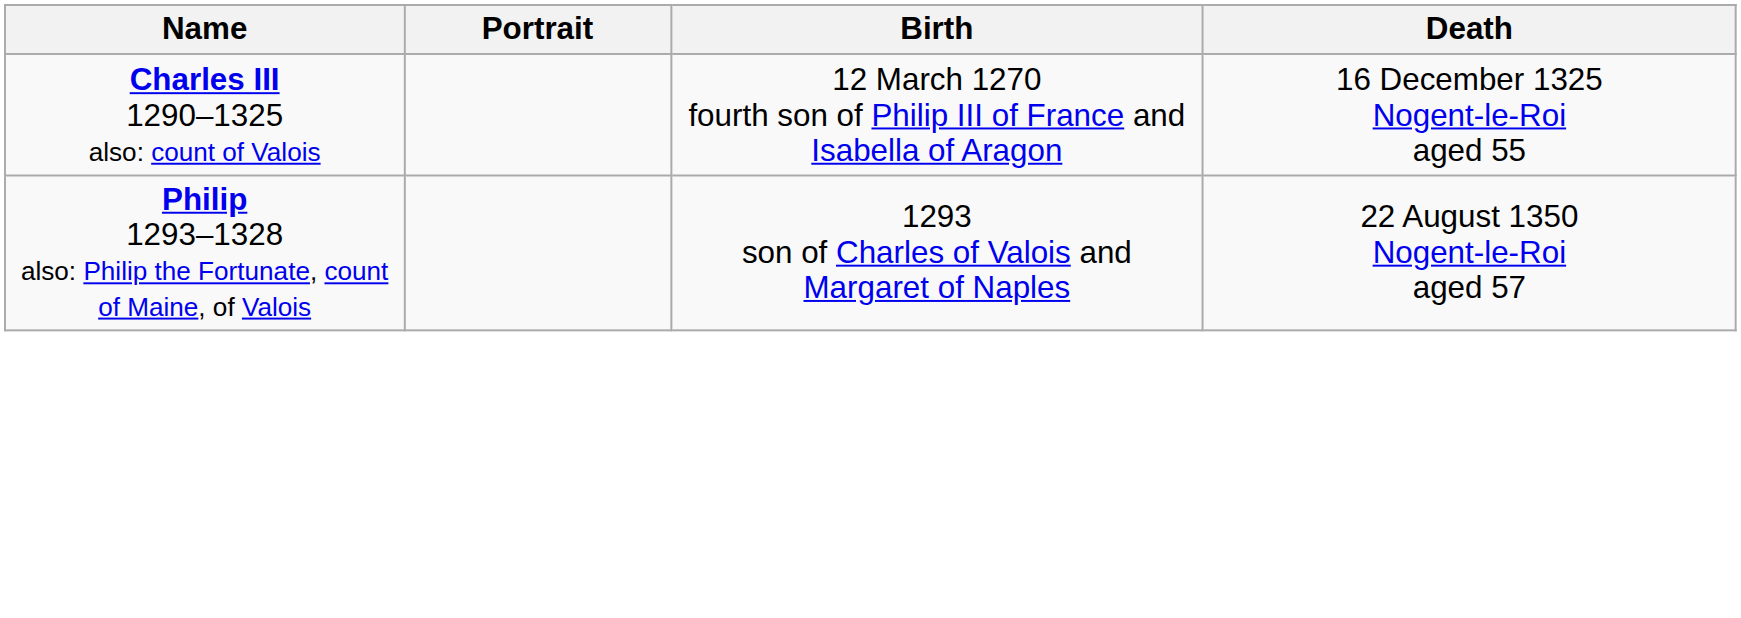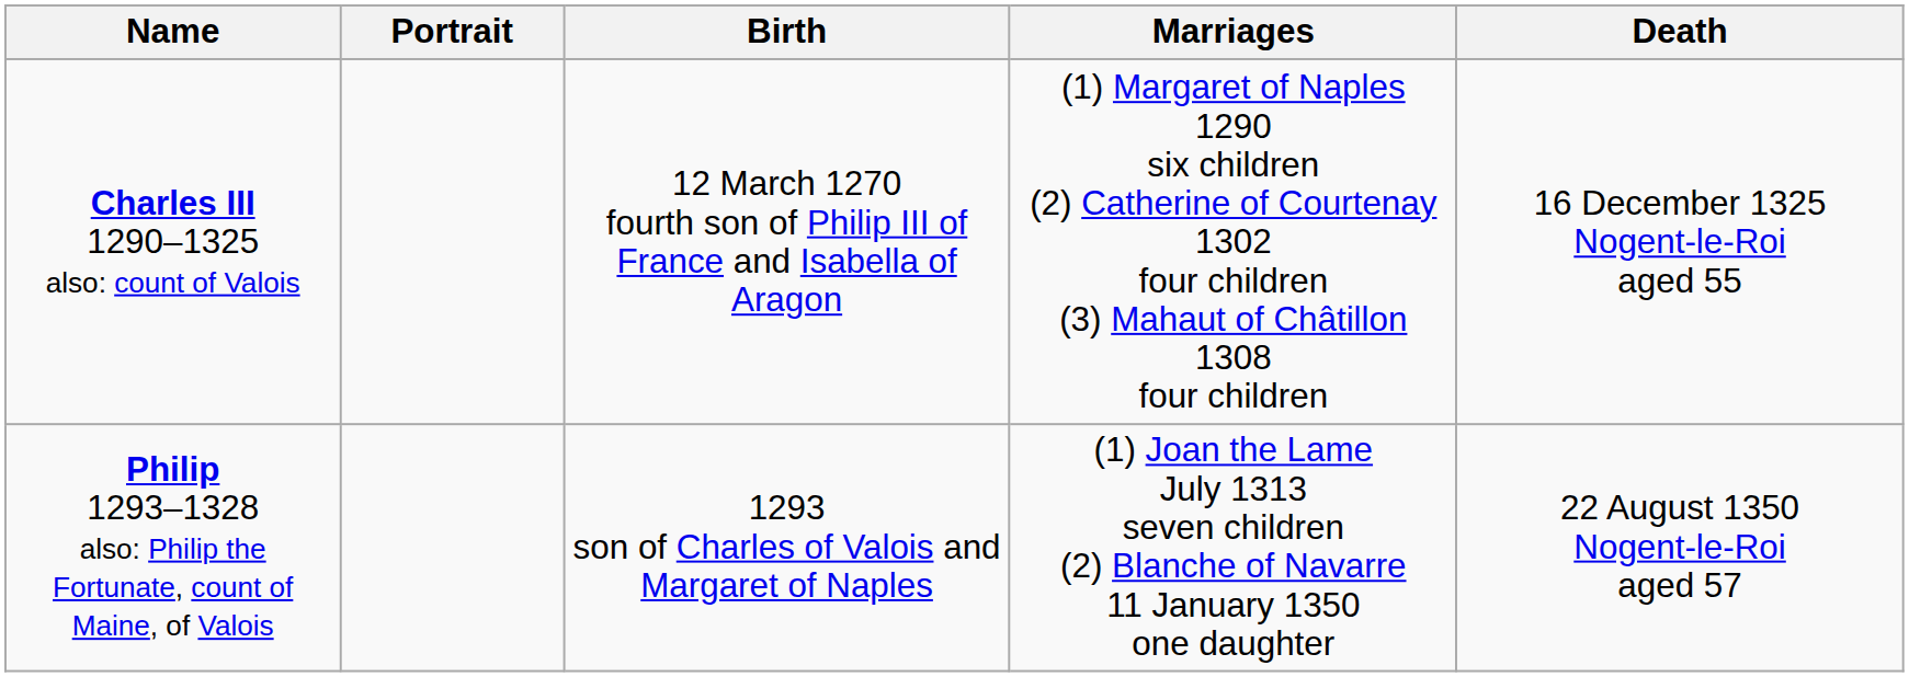 <table style="text-align:center; width:100%" class="wikitable">
 <tr>
 <th style="width:15%;">Name</th>
 <th style="width:10%;">Portrait</th>
 <th style="width:20%;">Birth</th>
+<th style="width:20%;">Marriages</th>
 <th style="width:20%;">Death</th>
 </tr>
 <tr>
 <td width=auto><strong><a href='#'>Charles III</a></strong><br>1290–1325<br><small>also: <a href='#'>count of Valois</a></small></td>
 <td></td>
 <td>12 March 1270<br>fourth son of <a href='#'>Philip III of France</a> and <a href='#'>Isabella of Aragon</a></td>
+<td>(1) <a href='#'>Margaret of Naples</a><br>1290<br>six children<br>(2) <a href='#'>Catherine of Courtenay</a><br>1302<br>four children<br>(3) <a href='#'>Mahaut of Châtillon</a><br>1308<br>four children</td>
 <td>16 December 1325<br><a href='#'>Nogent-le-Roi</a><br>aged 55</td>
 </tr>
 <tr>
 <td width=auto><strong><a href='#'>Philip</a></strong><br>1293–1328<br><small>also: <a href='#'>Philip the Fortunate</a>, <a href='#'>count of Maine</a>, of <a href='#'>Valois</a></small></td>
 <td></td>
 <td>1293<br>son of <a href='#'>Charles of Valois</a> and <a href='#'>Margaret of Naples</a></td>
+<td>(1) <a href='#'>Joan the Lame</a><br>July 1313<br>seven children<br>(2) <a href='#'>Blanche of Navarre</a><br>11 January 1350<br>one daughter</td>
 <td>22 August 1350<br><a href='#'>Nogent-le-Roi</a><br>aged 57</td>
 </tr>
 </table>
